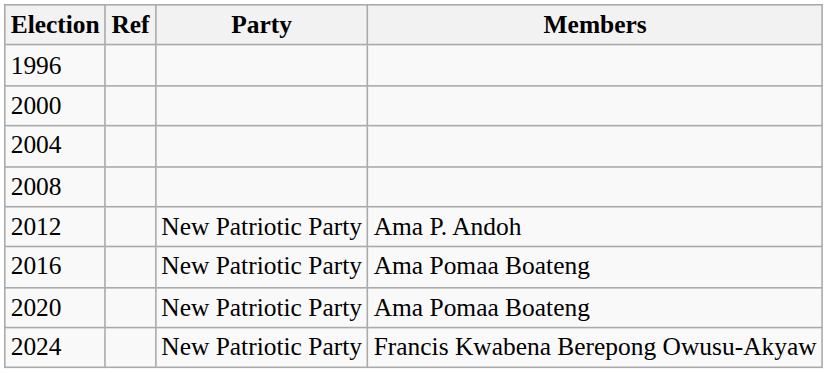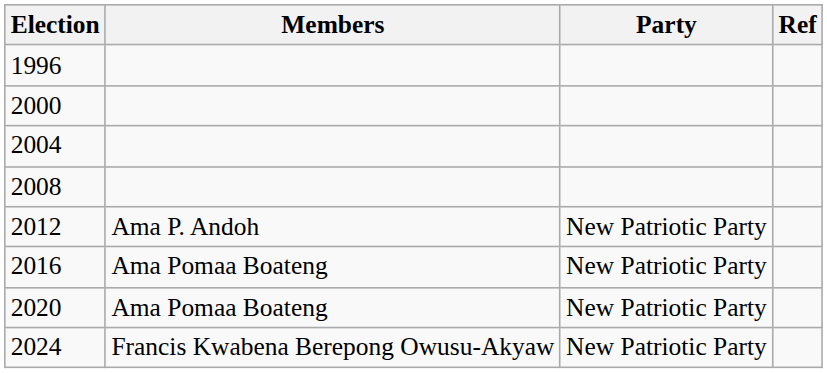 <table class="wikitable">
 <tr>
 <th>Election</th>
+<th>Members</th>
+<th>Party</th>
 <th>Ref</th>
-<th>Party</th>
-<th>Members</th>
 </tr>
 <tr>
 <td>1996</td>
 <td></td>
 <td></td>
 <td></td>
 </tr>
 <tr>
 <td>2000</td>
 <td></td>
 <td></td>
 <td></td>
 </tr>
 <tr>
 <td>2004</td>
 <td></td>
 <td></td>
 <td></td>
 </tr>
 <tr>
 <td>2008</td>
 <td></td>
 <td></td>
 <td></td>
 </tr>
 <tr>
 <td>2012</td>
+<td>Ama P. Andoh</td>
+<td>New Patriotic Party</td>
 <td></td>
-<td>New Patriotic Party</td>
-<td>Ama P. Andoh</td>
 </tr>
 <tr>
 <td>2016</td>
+<td>Ama Pomaa Boateng</td>
+<td>New Patriotic Party</td>
 <td></td>
-<td>New Patriotic Party</td>
-<td>Ama Pomaa Boateng</td>
 </tr>
 <tr>
 <td>2020</td>
+<td>Ama Pomaa Boateng</td>
+<td>New Patriotic Party</td>
 <td></td>
-<td>New Patriotic Party</td>
-<td>Ama Pomaa Boateng</td>
 </tr>
 <tr>
 <td>2024</td>
+<td>Francis Kwabena Berepong Owusu-Akyaw</td>
+<td>New Patriotic Party</td>
 <td></td>
-<td>New Patriotic Party</td>
-<td>Francis Kwabena Berepong Owusu-Akyaw</td>
 </tr>
 </table>
